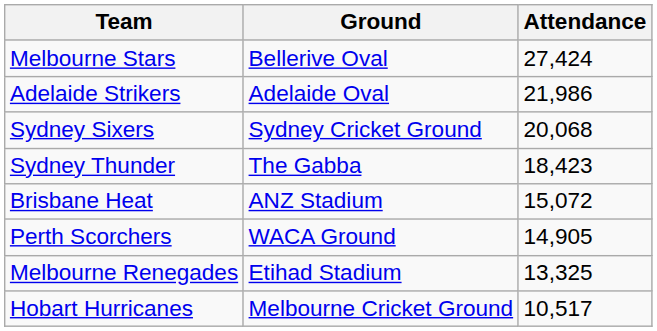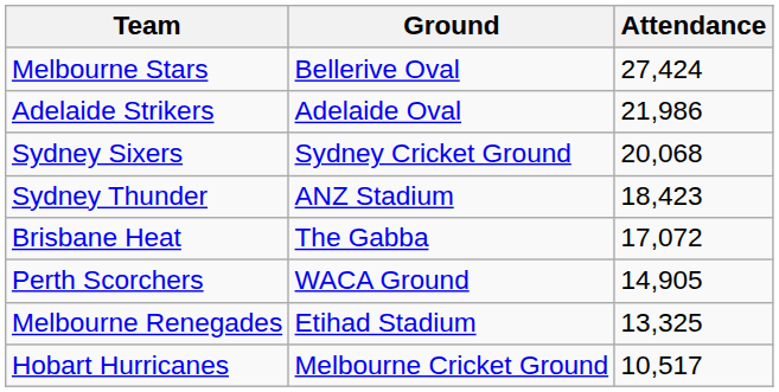 <table class="wikitable sortable">
 <tr>
 <th>Team</th>
 <th>Ground</th>
 <th>Attendance</th>
 </tr>
 <tr>
 <td><a href='#'>Melbourne Stars</a></td>
 <td><a href='#'>Bellerive Oval</a></td>
 <td>27,424</td>
 </tr>
 <tr>
 <td><a href='#'>Adelaide Strikers</a></td>
 <td><a href='#'>Adelaide Oval</a></td>
 <td>21,986</td>
 </tr>
 <tr>
 <td><a href='#'>Sydney Sixers</a></td>
 <td><a href='#'>Sydney Cricket Ground</a></td>
 <td>20,068</td>
 </tr>
 <tr>
 <td><a href='#'>Sydney Thunder</a></td>
-<td><a href='#'>The Gabba</a></td>
+<td><a href='#'>ANZ Stadium</a></td>
 <td>18,423</td>
 </tr>
 <tr>
 <td><a href='#'>Brisbane Heat</a></td>
-<td><a href='#'>ANZ Stadium</a></td>
-<td>15,072</td>
+<td><a href='#'>The Gabba</a></td>
+<td>17,072</td>
 </tr>
 <tr>
 <td><a href='#'>Perth Scorchers</a></td>
 <td><a href='#'>WACA Ground</a></td>
 <td>14,905</td>
 </tr>
 <tr>
 <td><a href='#'>Melbourne Renegades</a></td>
 <td><a href='#'>Etihad Stadium</a></td>
 <td>13,325</td>
 </tr>
 <tr>
 <td><a href='#'>Hobart Hurricanes</a></td>
 <td><a href='#'>Melbourne Cricket Ground</a></td>
 <td>10,517</td>
 </tr>
 </table>
